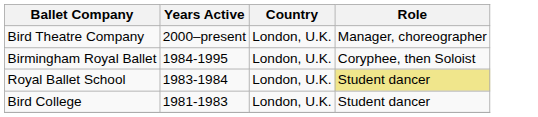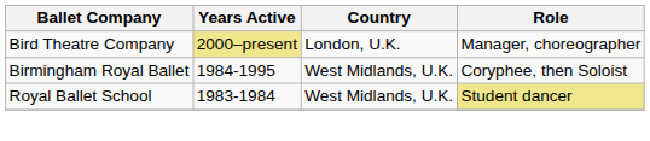 <table class="wikitable">
 <tr>
 <th>Ballet Company</th>
 <th>Years Active</th>
 <th>Country</th>
 <th>Role</th>
 </tr>
 <tr>
 <td>Bird Theatre Company</td>
-<td>2000–present</td>
+<td style="background: khaki;">2000–present</td>
 <td>London, U.K.</td>
 <td>Manager, choreographer</td>
 </tr>
 <tr>
 <td>Birmingham Royal Ballet</td>
 <td>1984-1995</td>
-<td>London, U.K.</td>
+<td>West Midlands, U.K.</td>
 <td>Coryphee, then Soloist</td>
 </tr>
 <tr>
 <td>Royal Ballet School</td>
 <td>1983-1984</td>
-<td>London, U.K.</td>
+<td>West Midlands, U.K.</td>
 <td style="background: khaki;">Student dancer</td>
-</tr>
-<tr>
-<td>Bird College</td>
-<td>1981-1983</td>
-<td>London, U.K.</td>
-<td>Student dancer</td>
 </tr>
 <tr>
 </tr>
 </table>
